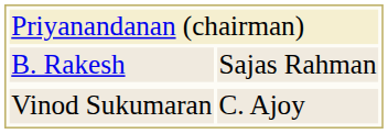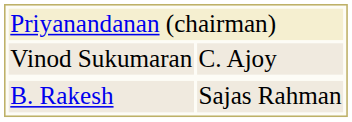 <table style="border: 1px solid #BEB168;background-color:#FDFCF6;">
 <tr>
 <td colspan="2" style="background-color:#F5EFD0;">  <a href='#'>Priyanandanan</a> (chairman)</td>
 </tr>
 <tr style="background-color:#F0EADF;">
-<td> <a href='#'>B. Rakesh</a></td>
-<td> Sajas Rahman</td>
+<td> Vinod Sukumaran</td>
+<td> C. Ajoy</td>
 </tr>
 <tr style="vertical-align:top;">
 </tr>
 <tr style="background-color:#F0EADF;">
-<td> Vinod Sukumaran</td>
-<td> C. Ajoy</td>
+<td> <a href='#'>B. Rakesh</a></td>
+<td> Sajas Rahman</td>
 </tr>
 </table>
